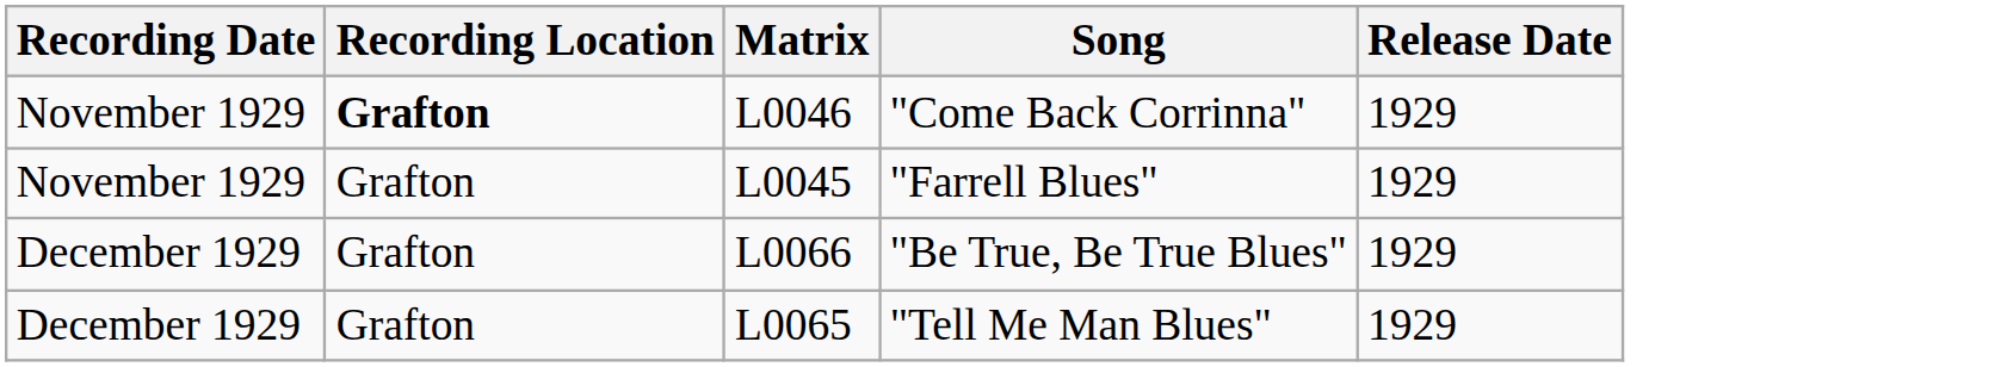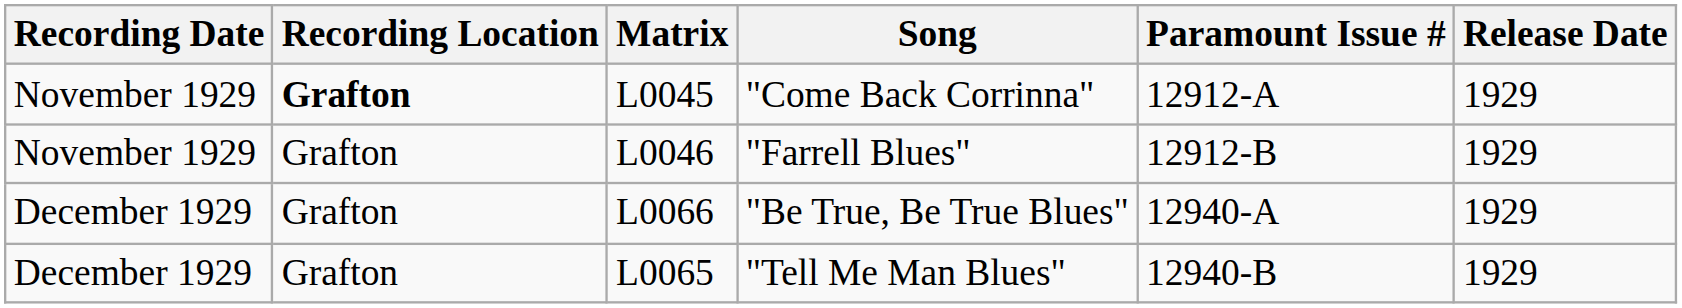 <table class="wikitable sortable">
 <tr>
 <th>Recording Date</th>
 <th>Recording Location</th>
 <th>Matrix</th>
 <th>Song</th>
+<th>Paramount Issue #</th>
 <th>Release Date</th>
 </tr>
 <tr>
 <td>November 1929</td>
 <td><strong>Grafton</strong></td>
-<td>L0046</td>
+<td>L0045</td>
 <td>"Come Back Corrinna"</td>
+<td>12912-A</td>
 <td>1929</td>
 </tr>
 <tr>
 <td>November 1929</td>
 <td>Grafton</td>
-<td>L0045</td>
+<td>L0046</td>
 <td>"Farrell Blues"</td>
+<td>12912-B</td>
 <td>1929</td>
 </tr>
 <tr>
 <td>December 1929</td>
 <td>Grafton</td>
 <td>L0066</td>
 <td>"Be True, Be True Blues"</td>
+<td>12940-A</td>
 <td>1929</td>
 </tr>
 <tr>
 <td>December 1929</td>
 <td>Grafton</td>
 <td>L0065</td>
 <td>"Tell Me Man Blues"</td>
+<td>12940-B</td>
 <td>1929</td>
 </tr>
 </table>
